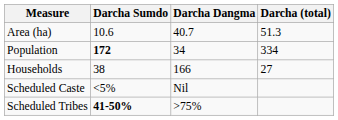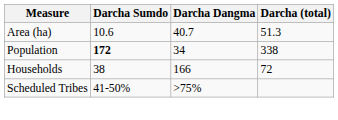 <table class="wikitable">
 <tr>
 <th>Measure</th>
 <th>Darcha Sumdo</th>
 <th>Darcha Dangma</th>
 <th>Darcha (total)</th>
 </tr>
 <tr>
 <td>Area (ha)</td>
 <td>10.6</td>
 <td>40.7</td>
 <td>51.3</td>
 </tr>
 <tr>
 <td>Population</td>
 <td><strong>172</strong></td>
 <td>34</td>
-<td>334</td>
+<td>338</td>
 </tr>
 <tr>
 <td>Households</td>
 <td>38</td>
 <td>166</td>
-<td>27</td>
-</tr>
-<tr>
-<td>Scheduled Caste</td>
-<td><5%</td>
-<td>Nil</td>
-<td></td>
+<td>72</td>
 </tr>
 <tr>
 <td>Scheduled Tribes</td>
-<td><strong>41-50%</strong></td>
+<td>41-50%</td>
 <td>>75%</td>
 <td></td>
 </tr>
 </table>
